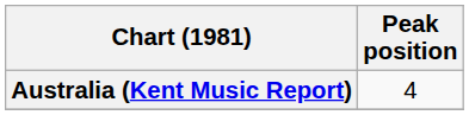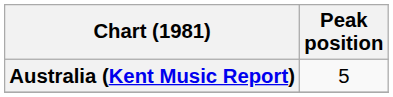 <table class="wikitable plainrowheaders" style="text-align:center">
 <tr>
 <th>Chart (1981)</th>
 <th>Peak<br>position</th>
 </tr>
 <tr>
 <th scope="row">Australia (<a href='#'>Kent Music Report</a>)</th>
-<td>4</td>
+<td>5</td>
 </tr>
 <tr>
 </tr>
 </table>
